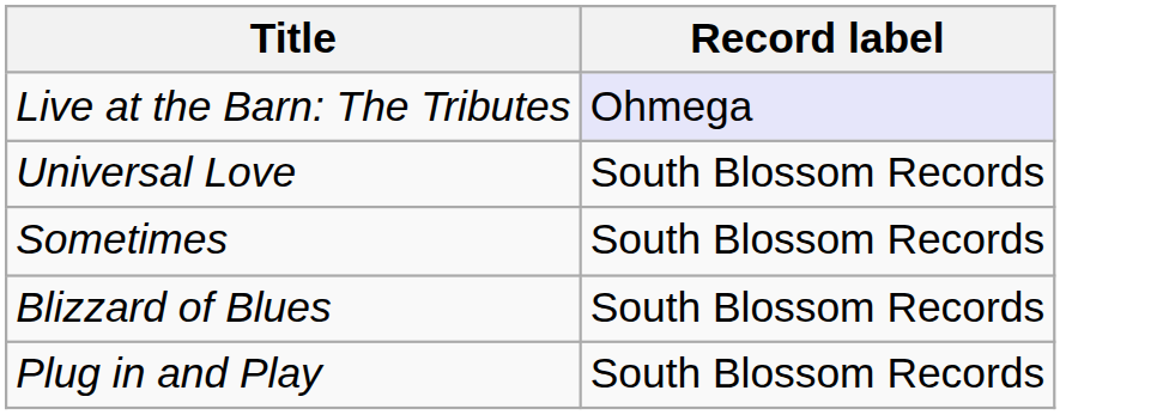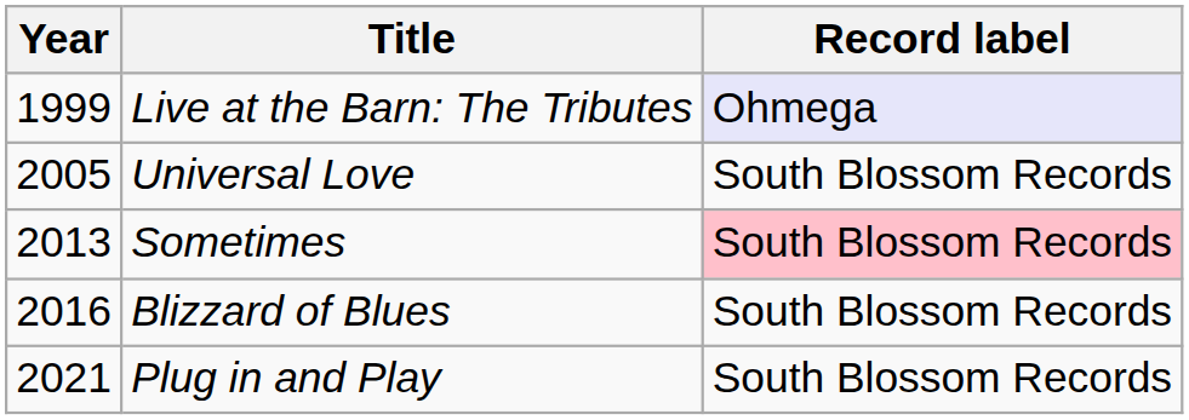 <table class="wikitable sortable">
 <tr>
+<th>Year</th>
 <th>Title</th>
 <th>Record label</th>
 </tr>
 <tr>
+<td>1999</td>
 <td><em>Live at the Barn: The Tributes</em></td>
 <td style="background: lavender;">Ohmega</td>
 </tr>
 <tr>
+<td>2005</td>
 <td><em>Universal Love</em></td>
 <td style="text-align:center;">South Blossom Records</td>
 </tr>
 <tr>
+<td>2013</td>
 <td><em>Sometimes</em></td>
-<td style="text-align:center;">South Blossom Records</td>
+<td style="background: pink; text-align:center;">South Blossom Records</td>
 </tr>
 <tr>
+<td>2016</td>
 <td><em>Blizzard of Blues</em></td>
 <td style="text-align:center;">South Blossom Records</td>
 </tr>
 <tr>
+<td>2021</td>
 <td><em>Plug in and Play</em></td>
 <td style="text-align:center;">South Blossom Records</td>
 </tr>
 </table>
